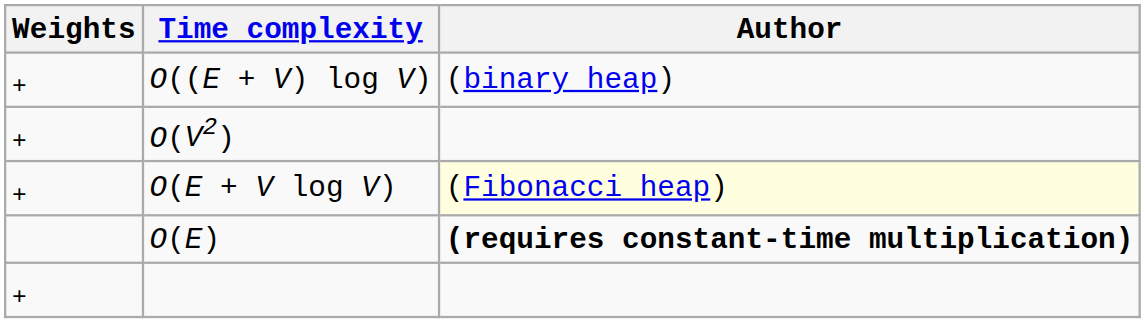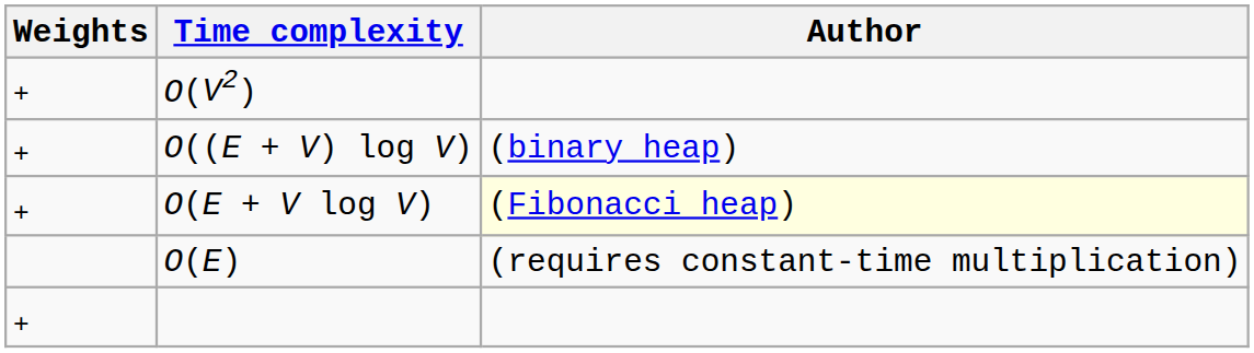 <table class=wikitable>
 <tr>
 <th>Weights</th>
 <th><a href='#'>Time complexity</a></th>
 <th>Author</th>
 </tr>
 <tr>
 <td><sub>+</sub></td>
-<td><em>O</em>((<em>E</em> + <em>V</em>) log <em>V</em>)</td>
-<td> (<a href='#'>binary heap</a>)</td>
+<td><em>O</em>(<em>V<sup>2</sup></em>)</td>
+<td></td>
 </tr>
 <tr>
 <td><sub>+</sub></td>
-<td><em>O</em>(<em>V<sup>2</sup></em>)</td>
-<td></td>
+<td><em>O</em>((<em>E</em> + <em>V</em>) log <em>V</em>)</td>
+<td> (<a href='#'>binary heap</a>)</td>
 </tr>
 <tr>
 <td><sub>+</sub></td>
 <td><em>O</em>(<em>E</em> + <em>V</em> log <em>V</em>)</td>
 <td style="background: lightyellow;"> (<a href='#'>Fibonacci heap</a>)</td>
 </tr>
 <tr>
 <td></td>
 <td><em>O</em>(<em>E</em>)</td>
-<td><strong> (requires constant-time multiplication)</strong></td>
+<td> (requires constant-time multiplication)</td>
 </tr>
 <tr>
 <td><sub>+</sub></td>
 <td></td>
 <td></td>
 </tr>
 </table>
